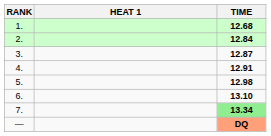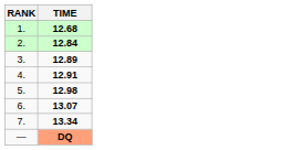 <table class="wikitable" style="border-collapse: collapse; font-size: 90%;">
 <tr>
 <th>RANK</th>
-<th style="width: 20em">HEAT 1</th>
 <th style="width: 5em">TIME</th>
 </tr>
 <tr style="background:#ccffcc;">
 <td align="center">1.</td>
-<td></td>
 <td align="center"><strong>12.68</strong></td>
 </tr>
 <tr style="background:#ccffcc;">
 <td align="center">2.</td>
-<td></td>
 <td align="center"><strong>12.84</strong></td>
 </tr>
 <tr>
 <td align="center">3.</td>
-<td></td>
-<td align="center"><strong>12.87</strong></td>
+<td align="center"><strong>12.89</strong></td>
 </tr>
 <tr>
 <td align="center">4.</td>
-<td></td>
 <td align="center"><strong>12.91</strong></td>
 </tr>
 <tr>
 <td align="center">5.</td>
-<td></td>
 <td align="center"><strong>12.98</strong></td>
 </tr>
 <tr>
 <td align="center">6.</td>
-<td></td>
-<td align="center"><strong>13.10</strong></td>
+<td align="center"><strong>13.07</strong></td>
 </tr>
 <tr>
 <td align="center">7.</td>
-<td></td>
-<td align="center" style="background: lightgreen;"><strong>13.34</strong></td>
+<td align="center"><strong>13.34</strong></td>
 </tr>
 <tr>
 <td align="center">—</td>
-<td></td>
 <td align="center" style="background: lightsalmon;"><strong>DQ</strong></td>
 </tr>
 </table>
